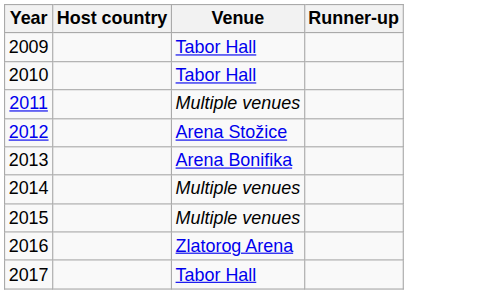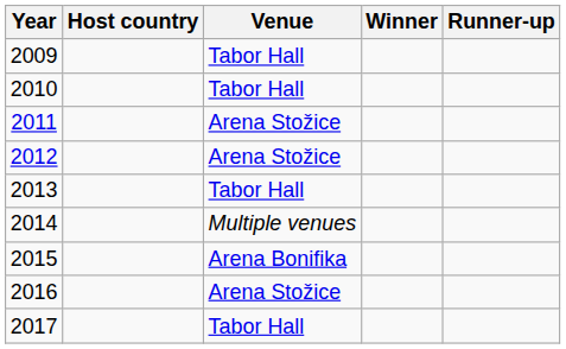 <table class="wikitable">
 <tr>
 <th>Year</th>
 <th>Host country</th>
 <th>Venue</th>
+<th>Winner</th>
 <th>Runner-up</th>
 </tr>
 <tr>
 <td align="center">2009</td>
 <td></td>
 <td><a href='#'>Tabor Hall</a></td>
+<td><strong></strong></td>
 <td></td>
 </tr>
 <tr>
 <td align="center">2010</td>
 <td></td>
 <td><a href='#'>Tabor Hall</a></td>
+<td><strong></strong></td>
 <td></td>
 </tr>
 <tr>
 <td align="center"><a href='#'>2011</a></td>
 <td></td>
-<td><em>Multiple venues</em></td>
+<td><a href='#'>Arena Stožice</a></td>
+<td><strong></strong></td>
 <td></td>
 </tr>
 <tr>
 <td align="center"><a href='#'>2012</a></td>
 <td></td>
 <td><a href='#'>Arena Stožice</a></td>
+<td><strong></strong></td>
 <td></td>
 </tr>
 <tr>
 <td align="center">2013</td>
 <td></td>
-<td><a href='#'>Arena Bonifika</a></td>
+<td><a href='#'>Tabor Hall</a></td>
+<td><strong></strong></td>
 <td></td>
 </tr>
 <tr>
 <td align="center">2014</td>
 <td></td>
 <td><em>Multiple venues</em></td>
+<td><strong></strong></td>
 <td></td>
 </tr>
 <tr>
 <td align="center">2015</td>
 <td></td>
-<td><em>Multiple venues</em></td>
+<td><a href='#'>Arena Bonifika</a></td>
+<td><strong></strong></td>
 <td></td>
 </tr>
 <tr>
 <td align="center">2016</td>
 <td></td>
-<td><a href='#'>Zlatorog Arena</a></td>
+<td><a href='#'>Arena Stožice</a></td>
+<td><strong></strong></td>
 <td></td>
 </tr>
 <tr>
 <td align="center">2017</td>
 <td></td>
 <td><a href='#'>Tabor Hall</a></td>
+<td><strong></strong></td>
 <td></td>
 </tr>
 </table>
